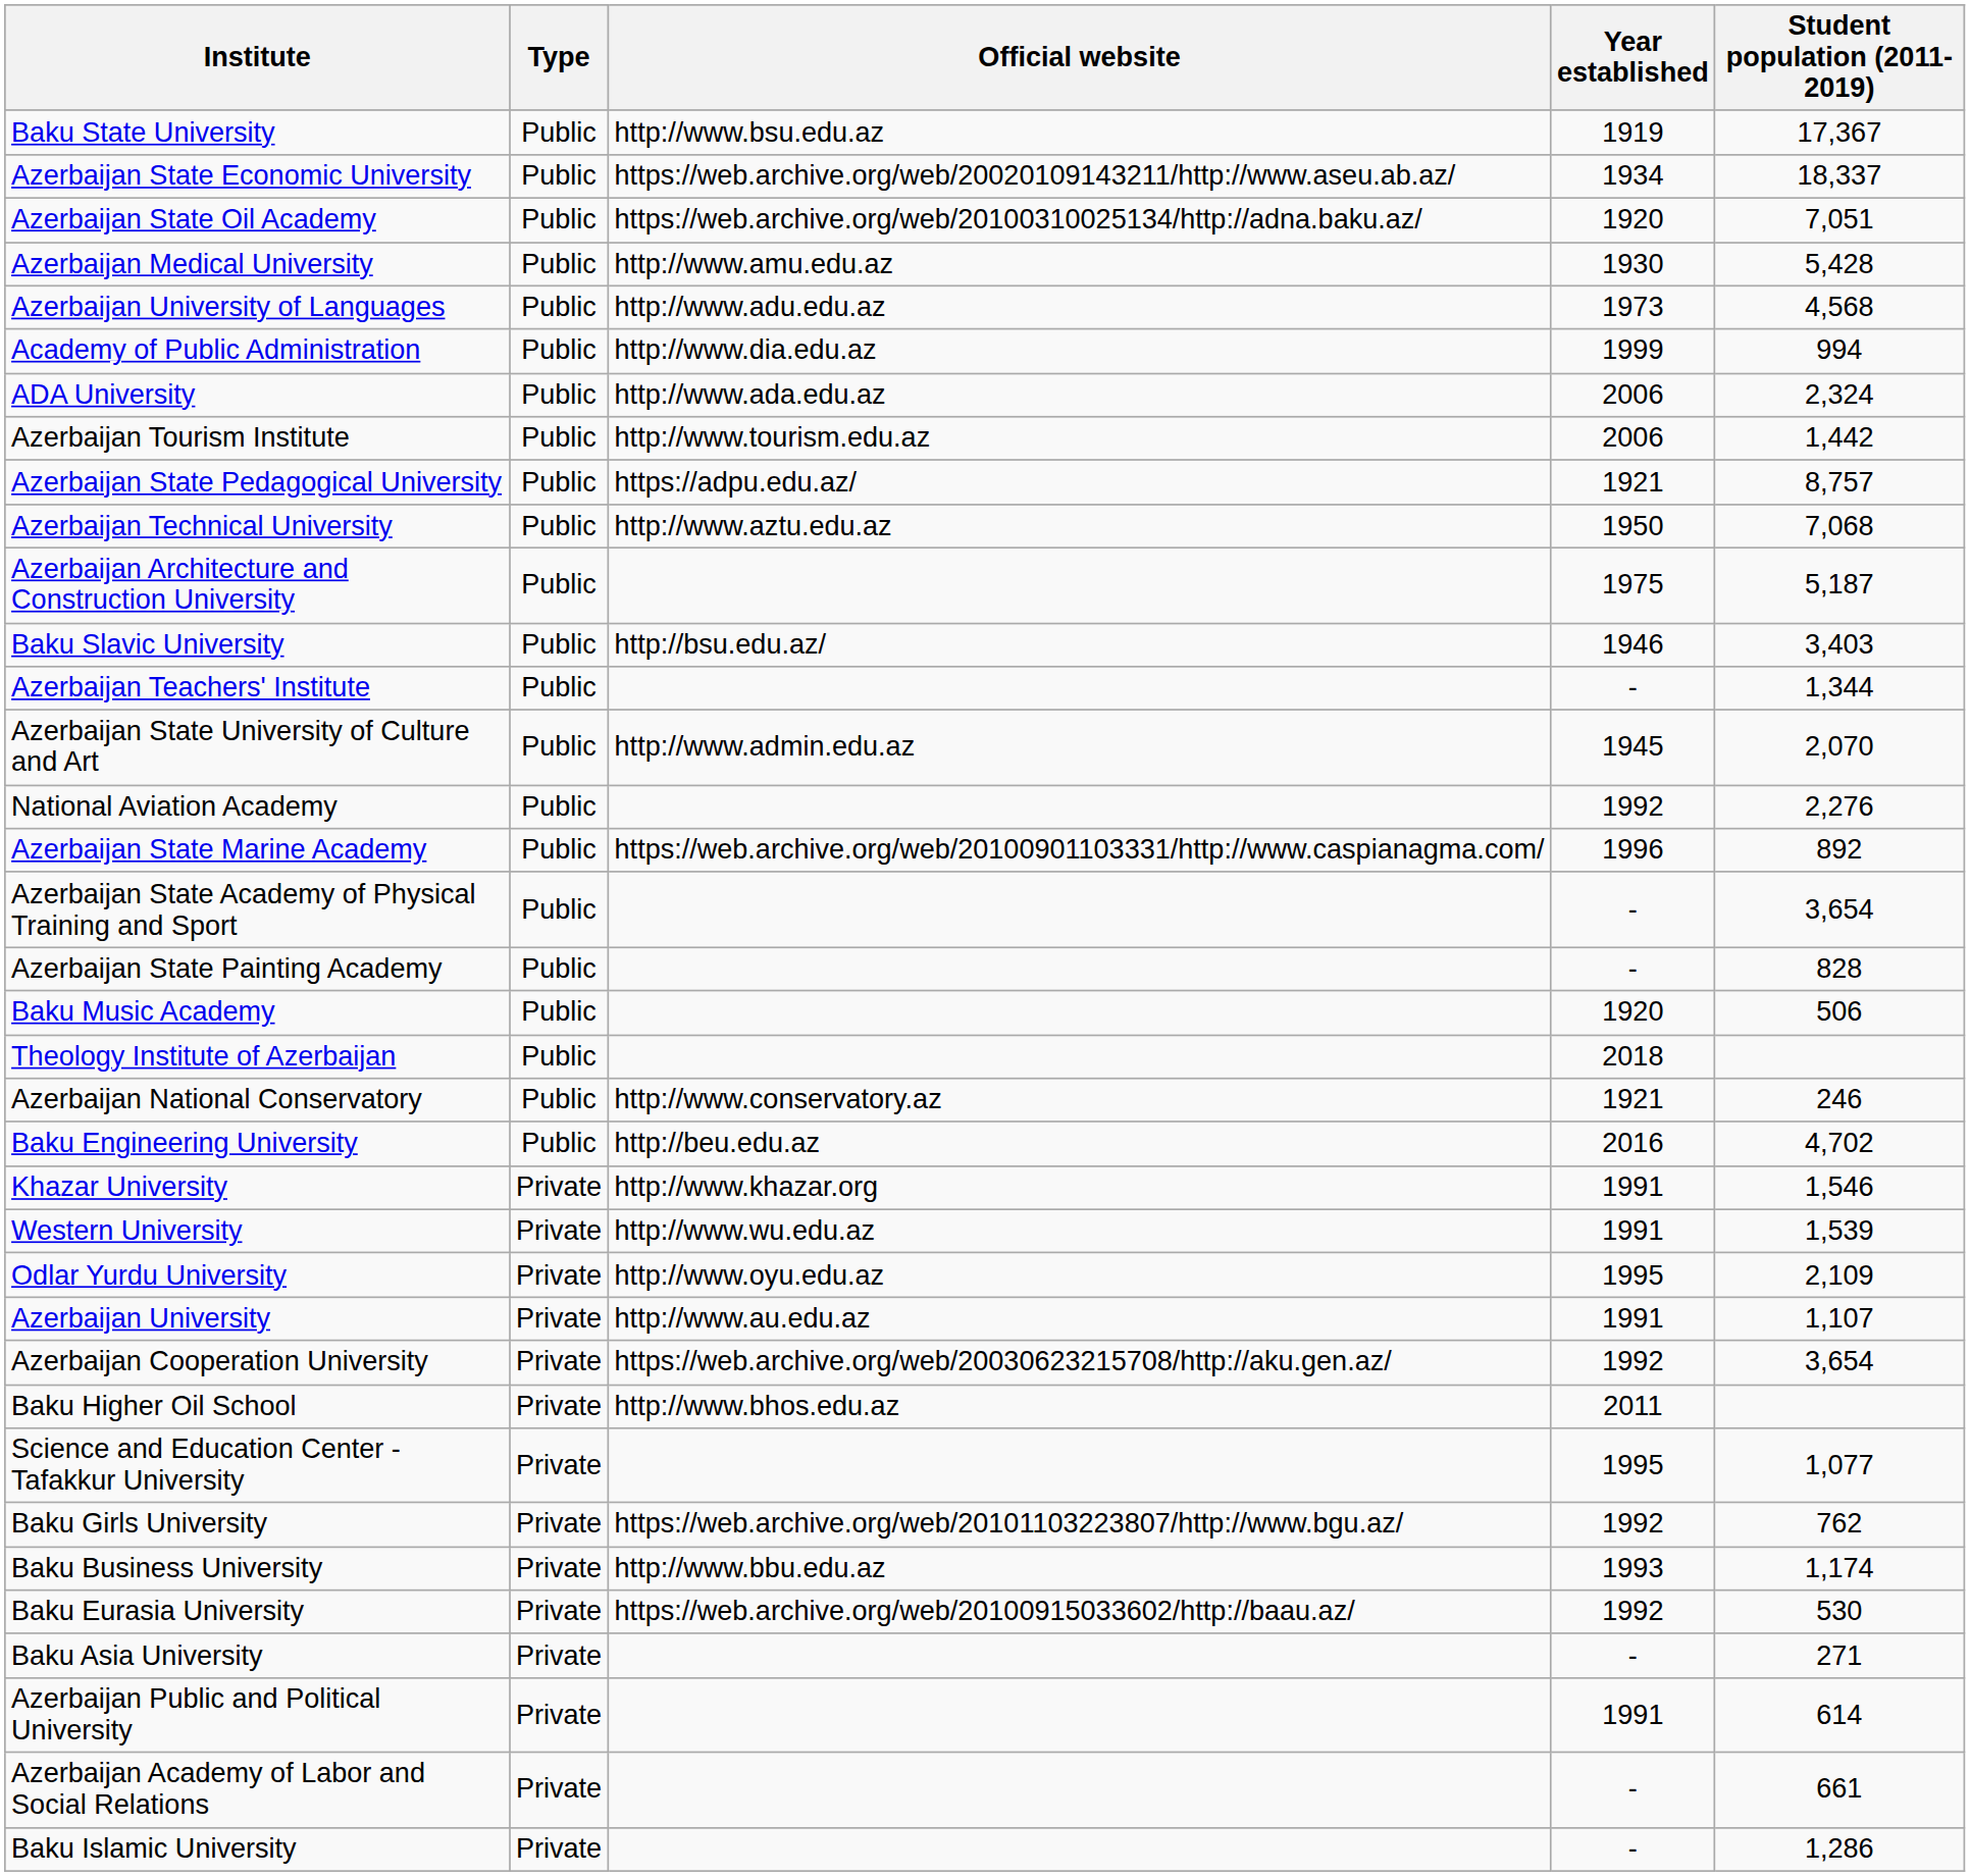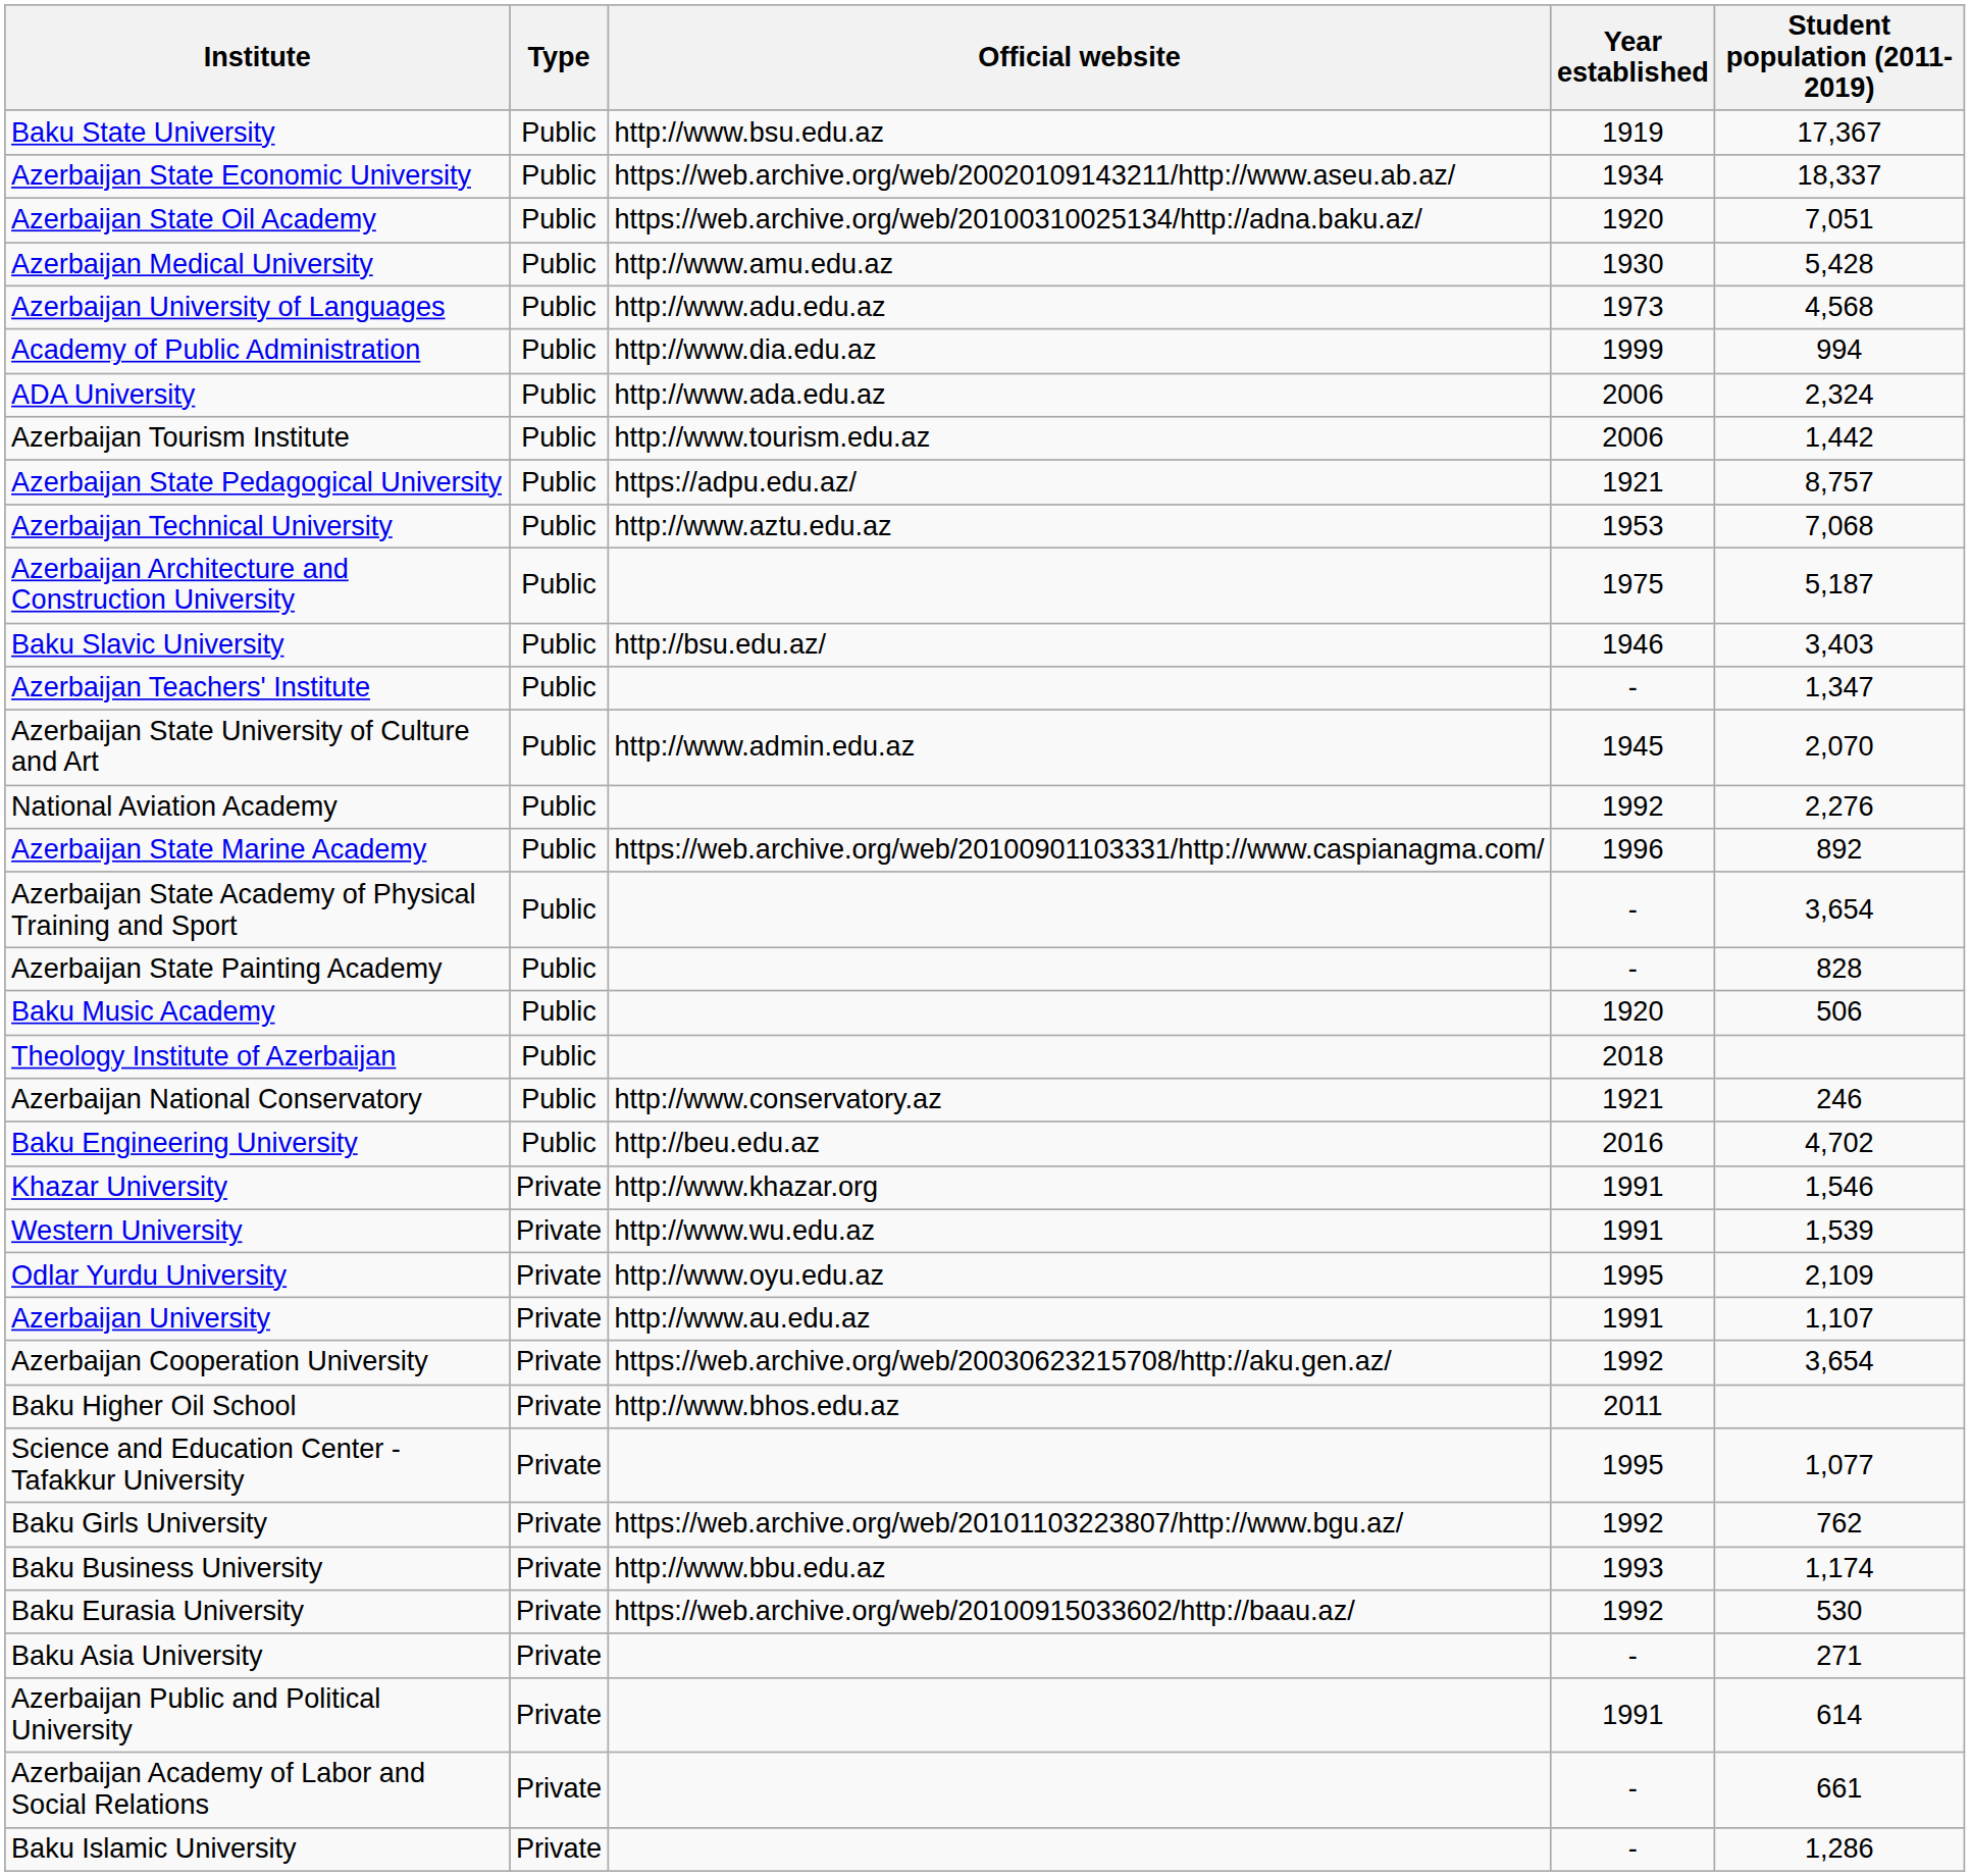 <table style="width:90%;" class="wikitable">
 <tr style="background:#ccc;">
 <th colspan="1">Institute</th>
 <th>Type</th>
 <th>Official website</th>
 <th>Year<br>established</th>
 <th>Student<br>population (2011-2019)</th>
 </tr>
 <tr>
 <td><a href='#'>Baku State University</a></td>
 <td align="center">Public</td>
 <td>http://www.bsu.edu.az</td>
 <td align="center">1919</td>
 <td align="center">17,367</td>
 </tr>
 <tr>
 <td><a href='#'>Azerbaijan State Economic University</a></td>
 <td align="center">Public</td>
 <td>https://web.archive.org/web/20020109143211/http://www.aseu.ab.az/</td>
 <td align="center">1934</td>
 <td align="center">18,337</td>
 </tr>
 <tr>
 <td><a href='#'>Azerbaijan State Oil Academy</a></td>
 <td align="center">Public</td>
 <td>https://web.archive.org/web/20100310025134/http://adna.baku.az/</td>
 <td align="center">1920</td>
 <td align="center">7,051</td>
 </tr>
 <tr>
 <td><a href='#'>Azerbaijan Medical University</a></td>
 <td align="center">Public</td>
 <td>http://www.amu.edu.az</td>
 <td align="center">1930</td>
 <td align="center">5,428</td>
 </tr>
 <tr>
 <td><a href='#'>Azerbaijan University of Languages</a></td>
 <td align="center">Public</td>
 <td>http://www.adu.edu.az</td>
 <td align="center">1973</td>
 <td align="center">4,568</td>
 </tr>
 <tr>
 <td><a href='#'>Academy of Public Administration</a></td>
 <td align="center">Public</td>
 <td>http://www.dia.edu.az</td>
 <td align="center">1999</td>
 <td align="center">994</td>
 </tr>
 <tr>
 <td><a href='#'>ADA University</a></td>
 <td align="center">Public</td>
 <td>http://www.ada.edu.az</td>
 <td align="center">2006</td>
 <td align="center">2,324</td>
 </tr>
 <tr>
 <td>Azerbaijan Tourism Institute</td>
 <td align="center">Public</td>
 <td>http://www.tourism.edu.az </td>
 <td align="center">2006</td>
 <td align="center">1,442</td>
 </tr>
 <tr>
 <td><a href='#'>Azerbaijan State Pedagogical University</a></td>
 <td align="center">Public</td>
 <td>https://adpu.edu.az/</td>
 <td align="center">1921</td>
 <td align="center">8,757</td>
 </tr>
 <tr>
 <td><a href='#'>Azerbaijan Technical University</a></td>
 <td align="center">Public</td>
 <td>http://www.aztu.edu.az</td>
-<td align="center">1950</td>
+<td align="center">1953</td>
 <td align="center">7,068</td>
 </tr>
 <tr>
 <td><a href='#'>Azerbaijan Architecture and Construction University</a></td>
 <td align="center">Public</td>
 <td></td>
 <td align="center">1975</td>
 <td align="center">5,187</td>
 </tr>
 <tr>
 <td><a href='#'>Baku Slavic University</a></td>
 <td align="center">Public</td>
 <td>http://bsu.edu.az/</td>
 <td align="center">1946</td>
 <td align="center">3,403</td>
 </tr>
 <tr>
 <td><a href='#'>Azerbaijan Teachers' Institute</a></td>
 <td align="center">Public</td>
 <td></td>
 <td align="center">-</td>
-<td align="center">1,344</td>
+<td align="center">1,347</td>
 </tr>
 <tr>
 <td>Azerbaijan State University of Culture and Art</td>
 <td align="center">Public</td>
 <td>http://www.admin.edu.az</td>
 <td align="center">1945</td>
 <td align="center">2,070</td>
 </tr>
 <tr>
 <td>National Aviation Academy</td>
 <td align="center">Public</td>
 <td></td>
 <td align="center">1992</td>
 <td align="center">2,276</td>
 </tr>
 <tr>
 <td><a href='#'>Azerbaijan State Marine Academy</a></td>
 <td align="center">Public</td>
 <td>https://web.archive.org/web/20100901103331/http://www.caspianagma.com/</td>
 <td align="center">1996</td>
 <td align="center">892</td>
 </tr>
 <tr>
 <td>Azerbaijan State Academy of Physical Training and Sport</td>
 <td align="center">Public</td>
 <td></td>
 <td align="center">-</td>
 <td align="center">3,654</td>
 </tr>
 <tr>
 <td>Azerbaijan State Painting Academy</td>
 <td align="center">Public</td>
 <td></td>
 <td align="center">-</td>
 <td align="center">828</td>
 </tr>
 <tr>
 <td><a href='#'>Baku Music Academy</a></td>
 <td align="center">Public</td>
 <td></td>
 <td align="center">1920</td>
 <td align="center">506</td>
 </tr>
 <tr>
 <td><a href='#'>Theology Institute of Azerbaijan</a></td>
 <td align="center">Public</td>
 <td></td>
 <td align="center">2018</td>
 <td align="center"></td>
 </tr>
 <tr>
 <td>Azerbaijan National Conservatory</td>
 <td align="center">Public</td>
 <td>http://www.conservatory.az </td>
 <td align="center">1921</td>
 <td align="center">246</td>
 </tr>
 <tr>
 <td><a href='#'>Baku Engineering University</a></td>
 <td align="center">Public</td>
 <td>http://beu.edu.az</td>
 <td align="center">2016</td>
 <td align="center">4,702</td>
 </tr>
 <tr>
 <td><a href='#'>Khazar University</a></td>
 <td align="center">Private</td>
 <td>http://www.khazar.org</td>
 <td align="center">1991</td>
 <td align="center">1,546</td>
 </tr>
 <tr>
 <td><a href='#'>Western University</a></td>
 <td align="center">Private</td>
 <td>http://www.wu.edu.az</td>
 <td align="center">1991</td>
 <td align="center">1,539</td>
 </tr>
 <tr>
 <td><a href='#'>Odlar Yurdu University</a></td>
 <td align="center">Private</td>
 <td>http://www.oyu.edu.az</td>
 <td align="center">1995</td>
 <td align="center">2,109</td>
 </tr>
 <tr>
 <td><a href='#'>Azerbaijan University</a></td>
 <td align="center">Private</td>
 <td>http://www.au.edu.az</td>
 <td align="center">1991</td>
 <td align="center">1,107</td>
 </tr>
 <tr>
 <td>Azerbaijan Cooperation University</td>
 <td align="center">Private</td>
 <td>https://web.archive.org/web/20030623215708/http://aku.gen.az/</td>
 <td align="center">1992</td>
 <td align="center">3,654</td>
 </tr>
 <tr>
 <td>Baku Higher Oil School</td>
 <td align="center">Private</td>
 <td>http://www.bhos.edu.az</td>
 <td align="center">2011</td>
 <td></td>
 </tr>
 <tr>
 <td>Science and Education Center - Tafakkur University</td>
 <td align="center">Private</td>
 <td></td>
 <td align="center">1995</td>
 <td align="center">1,077</td>
 </tr>
 <tr>
 <td>Baku Girls University</td>
 <td align="center">Private</td>
 <td>https://web.archive.org/web/20101103223807/http://www.bgu.az/</td>
 <td align="center">1992</td>
 <td align="center">762</td>
 </tr>
 <tr>
 <td>Baku Business University</td>
 <td align="center">Private</td>
 <td>http://www.bbu.edu.az</td>
 <td align="center">1993</td>
 <td align="center">1,174</td>
 </tr>
 <tr>
 <td>Baku Eurasia University</td>
 <td align="center">Private</td>
 <td>https://web.archive.org/web/20100915033602/http://baau.az/</td>
 <td align="center">1992</td>
 <td align="center">530</td>
 </tr>
 <tr>
 <td>Baku Asia University</td>
 <td align="center">Private</td>
 <td></td>
 <td align="center">-</td>
 <td align="center">271</td>
 </tr>
 <tr>
 <td>Azerbaijan Public and Political University</td>
 <td align="center">Private</td>
 <td></td>
 <td align="center">1991</td>
 <td align="center">614</td>
 </tr>
 <tr>
 <td>Azerbaijan Academy of Labor and Social Relations</td>
 <td align="center">Private</td>
 <td></td>
 <td align="center">-</td>
 <td align="center">661</td>
 </tr>
 <tr>
 <td>Baku Islamic University</td>
 <td align="center">Private</td>
 <td></td>
 <td align="center">-</td>
 <td align="center">1,286</td>
 </tr>
 </table>
